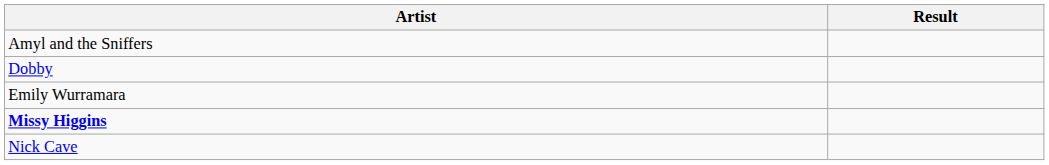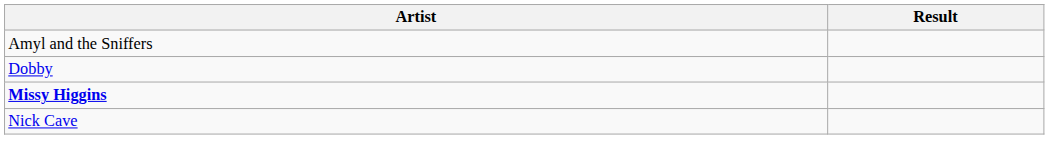 <table class="wikitable">
 <tr>
 <th width="19%">Artist</th>
 <th width="5%">Result</th>
 </tr>
 <tr>
 <td>Amyl and the Sniffers</td>
 <td></td>
 </tr>
 <tr>
 <td><a href='#'>Dobby</a></td>
 <td></td>
 </tr>
 <tr>
-<td>Emily Wurramara</td>
-<td></td>
-</tr>
-<tr>
 <td><strong><a href='#'>Missy Higgins</a></strong></td>
 <td></td>
 </tr>
 <tr>
 <td><a href='#'>Nick Cave</a></td>
 <td></td>
 </tr>
 </table>
